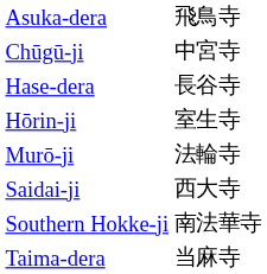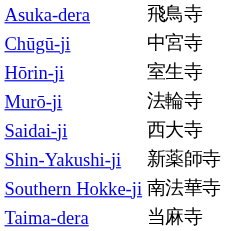 <table>
 <tr>
 <td><a href='#'>Asuka-dera</a></td>
 <td>飛鳥寺</td>
 </tr>
 <tr>
 <td><a href='#'>Chūgū-ji</a></td>
 <td>中宮寺</td>
-</tr>
-<tr>
-<td><a href='#'>Hase-dera</a></td>
-<td>長谷寺</td>
 </tr>
 <tr>
 <td><a href='#'>Hōrin-ji</a></td>
 <td>室生寺</td>
 </tr>
 <tr>
 <td><a href='#'>Murō-ji</a></td>
 <td>法輪寺</td>
 </tr>
 <tr>
 <td><a href='#'>Saidai-ji</a></td>
 <td>西大寺</td>
 </tr>
 <tr>
+<td><a href='#'>Shin-Yakushi-ji</a></td>
+<td>新薬師寺</td>
+</tr>
+<tr>
 <td><a href='#'>Southern Hokke-ji</a></td>
 <td>南法華寺</td>
 </tr>
 <tr>
 <td><a href='#'>Taima-dera</a></td>
 <td>当麻寺</td>
 </tr>
 </table>
